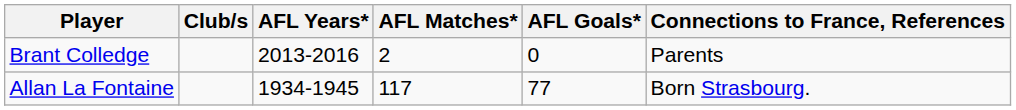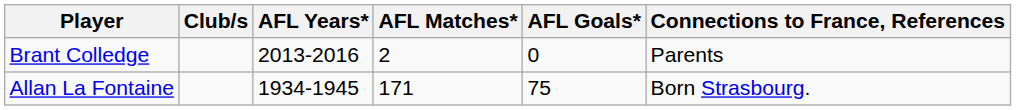 <table class="wikitable sortable">
 <tr>
 <th>Player</th>
 <th>Club/s</th>
 <th>AFL Years*</th>
 <th>AFL Matches*</th>
 <th>AFL Goals*</th>
 <th>Connections to France, References</th>
 </tr>
 <tr>
 <td><a href='#'>Brant Colledge</a></td>
 <td></td>
 <td>2013-2016</td>
 <td>2</td>
 <td>0</td>
 <td>Parents</td>
 </tr>
 <tr>
 <td><a href='#'>Allan La Fontaine</a></td>
 <td></td>
 <td>1934-1945</td>
-<td>117</td>
-<td>77</td>
+<td>171</td>
+<td>75</td>
 <td>Born <a href='#'>Strasbourg</a>.</td>
 </tr>
 </table>
